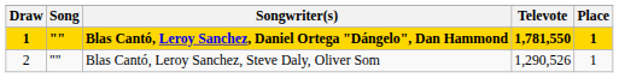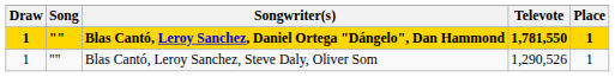 <table class="sortable wikitable" style="margin: 1em auto 1em auto; text-align:center">
 <tr>
 </tr>
 <tr>
 <th>Draw</th>
 <th>Song</th>
 <th class="unsortable">Songwriter(s)</th>
 <th>Televote</th>
 <th>Place</th>
 </tr>
 <tr style="font-weight:bold; background:gold;">
 <td>1</td>
 <td align="left">""</td>
 <td align="left">Blas Cantó, <a href='#'>Leroy Sanchez</a>, Daniel Ortega "Dángelo", Dan Hammond</td>
 <td>1,781,550</td>
 <td>1</td>
 </tr>
 <tr>
-<td>2</td>
+<td>1</td>
 <td align="left">""</td>
 <td align="left">Blas Cantó, Leroy Sanchez, Steve Daly, Oliver Som</td>
 <td>1,290,526</td>
 <td>1</td>
 </tr>
 </table>
